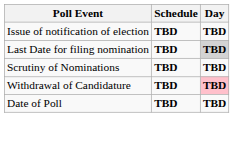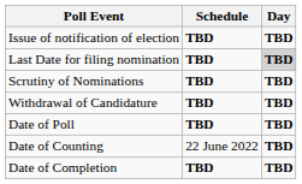 <table class="wikitable">
 <tr>
 <th>Poll Event</th>
 <th>Schedule</th>
 <th>Day</th>
 </tr>
 <tr>
 <td>Issue of notification of election</td>
 <td><strong>TBD</strong></td>
 <td><strong>TBD</strong></td>
 </tr>
 <tr>
 <td>Last Date for filing nomination</td>
 <td><strong>TBD</strong></td>
 <td style="background: lightgrey;"><strong>TBD</strong></td>
 </tr>
 <tr>
 <td>Scrutiny of Nominations</td>
 <td><strong>TBD</strong></td>
 <td><strong>TBD</strong></td>
 </tr>
 <tr>
 <td>Withdrawal of Candidature</td>
 <td><strong>TBD</strong></td>
-<td style="background: pink;"><strong>TBD</strong></td>
+<td><strong>TBD</strong></td>
 </tr>
 <tr>
 <td>Date of Poll</td>
 <td><strong>TBD</strong></td>
 <td><strong>TBD</strong></td>
 </tr>
+<tr>
+<td>Date of Counting</td>
+<td>22 June 2022</td>
+<td><strong>TBD</strong></td>
+</tr>
+<tr>
+<td>Date of Completion</td>
+<td><strong>TBD</strong></td>
+<td><strong>TBD</strong></td>
+</tr>
 </table>
